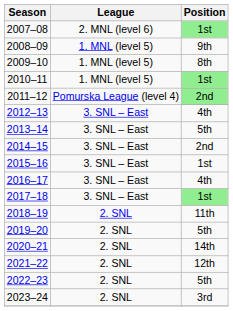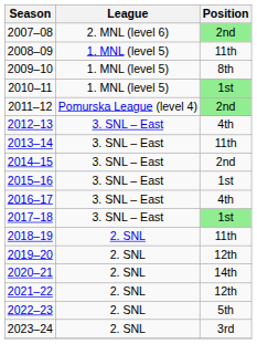 <table class="wikitable" style="text-align: center">
 <tr>
 <th>Season</th>
 <th>League</th>
 <th>Position</th>
 </tr>
 <tr>
 <td>2007–08</td>
 <td>2. MNL (level 6)</td>
-<td style="background: #90EE90;">1st</td>
+<td style="background: #90EE90;">2nd</td>
 </tr>
 <tr>
 <td>2008–09</td>
 <td><a href='#'>1. MNL</a> (level 5)</td>
-<td>9th</td>
+<td>11th</td>
 </tr>
 <tr>
 <td>2009–10</td>
 <td>1. MNL (level 5)</td>
 <td>8th</td>
 </tr>
 <tr>
 <td>2010–11</td>
 <td>1. MNL (level 5)</td>
 <td style="background: #90EE90;">1st</td>
 </tr>
 <tr>
 <td>2011–12</td>
 <td><a href='#'>Pomurska League</a> (level 4)</td>
 <td style="background: #90EE90;">2nd</td>
 </tr>
 <tr>
 <td><a href='#'>2012–13</a></td>
 <td><a href='#'>3. SNL – East</a></td>
 <td>4th</td>
 </tr>
 <tr>
 <td><a href='#'>2013–14</a></td>
 <td>3. SNL – East</td>
-<td>5th</td>
+<td>11th</td>
 </tr>
 <tr>
 <td><a href='#'>2014–15</a></td>
 <td>3. SNL – East</td>
 <td>2nd</td>
 </tr>
 <tr>
 <td><a href='#'>2015–16</a></td>
 <td>3. SNL – East</td>
 <td>1st</td>
 </tr>
 <tr>
 <td><a href='#'>2016–17</a></td>
 <td>3. SNL – East</td>
 <td>4th</td>
 </tr>
 <tr>
 <td><a href='#'>2017–18</a></td>
 <td>3. SNL – East</td>
 <td style="background: #90EE90;">1st</td>
 </tr>
 <tr>
 <td><a href='#'>2018–19</a></td>
 <td><a href='#'>2. SNL</a></td>
 <td>11th</td>
 </tr>
 <tr>
 <td><a href='#'>2019–20</a></td>
 <td>2. SNL</td>
-<td>5th</td>
+<td>12th</td>
 </tr>
 <tr>
 <td><a href='#'>2020–21</a></td>
 <td>2. SNL</td>
 <td>14th</td>
 </tr>
 <tr>
 <td><a href='#'>2021–22</a></td>
 <td>2. SNL</td>
 <td>12th</td>
 </tr>
 <tr>
 <td><a href='#'>2022–23</a></td>
 <td>2. SNL</td>
 <td>5th</td>
 </tr>
 <tr>
 <td>2023–24</td>
 <td>2. SNL</td>
 <td>3rd</td>
 </tr>
 <tr>
 </tr>
 </table>
